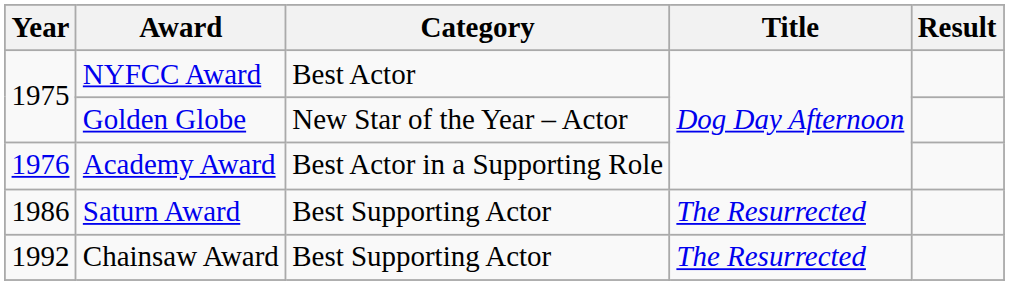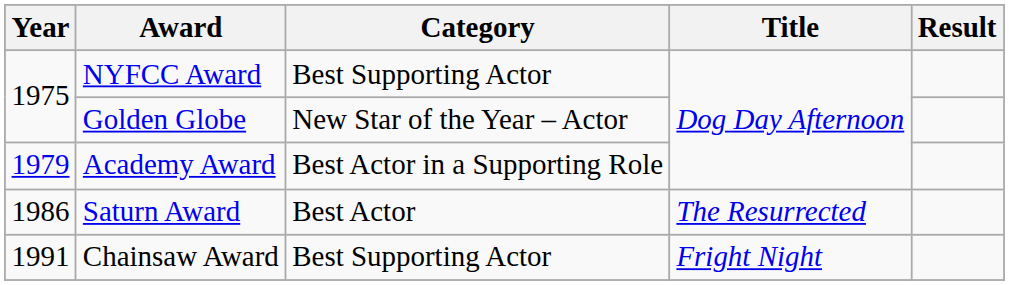 <table class="wikitable sortable">
 <tr>
 <th>Year</th>
 <th>Award</th>
 <th>Category</th>
 <th>Title</th>
 <th>Result</th>
 </tr>
 <tr>
 <td rowspan="2">1975</td>
 <td><a href='#'>NYFCC Award</a></td>
-<td>Best Actor</td>
+<td>Best Supporting Actor</td>
 <td rowspan="3"><em><a href='#'>Dog Day Afternoon</a></em></td>
 <td></td>
 </tr>
 <tr>
 <td><a href='#'>Golden Globe</a></td>
 <td>New Star of the Year – Actor</td>
 <td></td>
 </tr>
 <tr>
-<td><a href='#'>1976</a></td>
+<td><a href='#'>1979</a></td>
 <td><a href='#'>Academy Award</a></td>
 <td>Best Actor in a Supporting Role</td>
 <td></td>
 </tr>
 <tr>
 <td>1986</td>
 <td><a href='#'>Saturn Award</a></td>
-<td>Best Supporting Actor</td>
+<td>Best Actor</td>
 <td><em><a href='#'>The Resurrected</a></em></td>
 <td></td>
 </tr>
 <tr>
-<td>1992</td>
+<td>1991</td>
 <td>Chainsaw Award</td>
 <td>Best Supporting Actor</td>
-<td><em><a href='#'>The Resurrected</a></em></td>
+<td><em><a href='#'>Fright Night</a></em></td>
 <td></td>
 </tr>
 </table>
